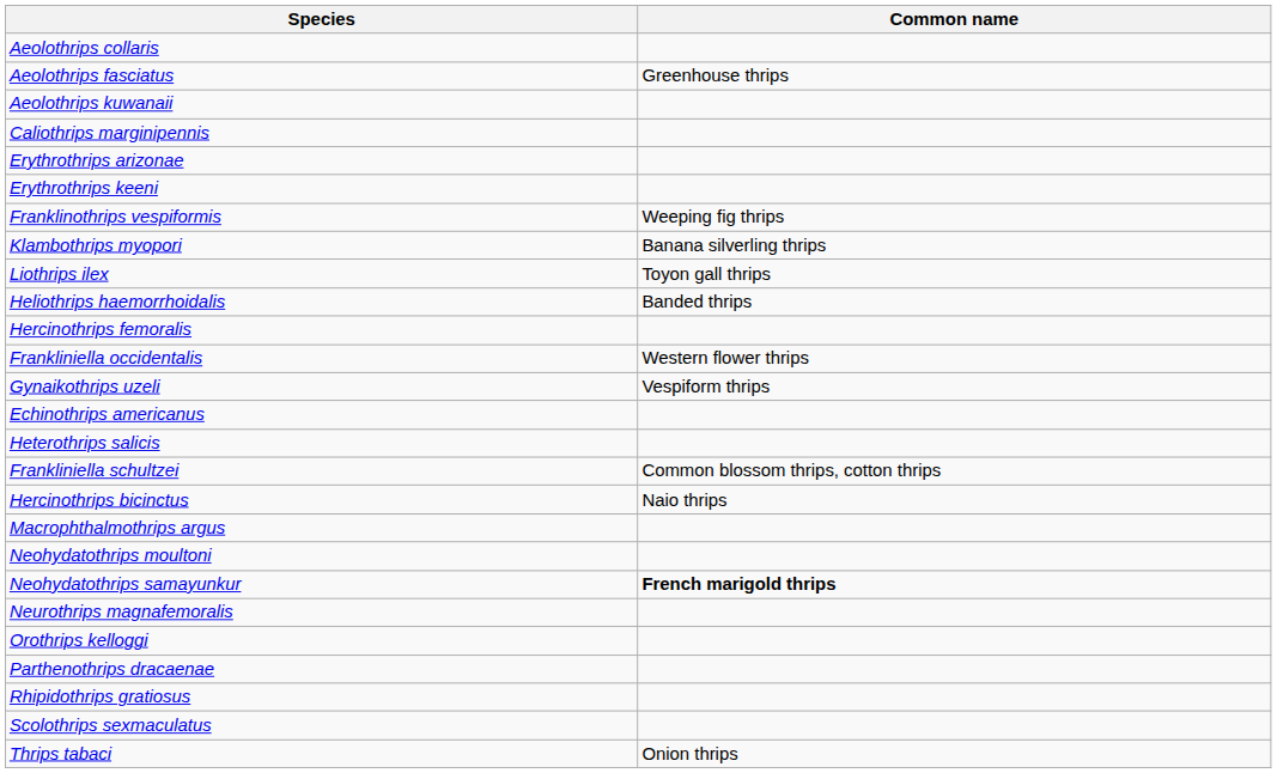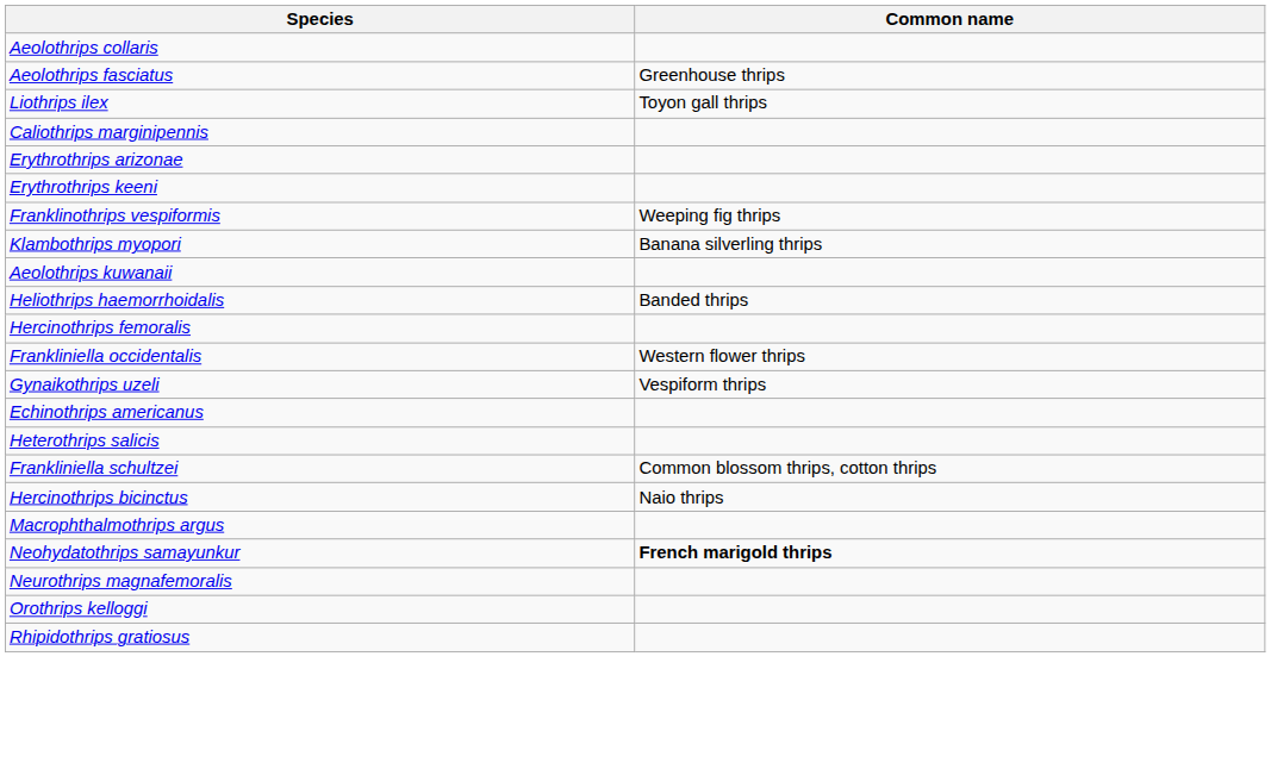 <table width=90% class="wikitable">
 <tr>
 <th width=25%>Species</th>
 <th width=25%>Common name</th>
 </tr>
 <tr>
 <td><em><a href='#'>Aeolothrips collaris</a></em></td>
 <td></td>
 </tr>
 <tr>
 <td><em><a href='#'>Aeolothrips fasciatus</a></em></td>
 <td>Greenhouse thrips</td>
 </tr>
 <tr>
-<td><em><a href='#'>Aeolothrips kuwanaii</a></em></td>
-<td></td>
+<td><em><a href='#'>Liothrips ilex</a></em></td>
+<td>Toyon gall thrips</td>
 </tr>
 <tr>
 <td><em><a href='#'>Caliothrips marginipennis</a></em></td>
 <td></td>
 </tr>
 <tr>
 <td><em><a href='#'>Erythrothrips arizonae</a></em></td>
 <td></td>
 </tr>
 <tr>
 <td><em><a href='#'>Erythrothrips keeni</a></em></td>
 <td></td>
 </tr>
 <tr>
 <td><em><a href='#'>Franklinothrips vespiformis</a></em></td>
 <td>Weeping fig thrips</td>
 </tr>
 <tr>
 <td><em><a href='#'>Klambothrips myopori</a></em></td>
 <td>Banana silverling thrips</td>
 </tr>
 <tr>
-<td><em><a href='#'>Liothrips ilex</a></em></td>
-<td>Toyon gall thrips</td>
+<td><em><a href='#'>Aeolothrips kuwanaii</a></em></td>
+<td></td>
 </tr>
 <tr>
 <td><em><a href='#'>Heliothrips haemorrhoidalis</a></em></td>
 <td>Banded thrips</td>
 </tr>
 <tr>
 <td><em><a href='#'>Hercinothrips femoralis</a></em></td>
 <td></td>
 </tr>
 <tr>
 <td><em><a href='#'>Frankliniella occidentalis</a></em></td>
 <td>Western flower thrips</td>
 </tr>
 <tr>
 <td><em><a href='#'>Gynaikothrips uzeli</a></em></td>
 <td>Vespiform thrips</td>
 </tr>
 <tr>
 <td><em><a href='#'>Echinothrips americanus</a></em></td>
 <td></td>
 </tr>
 <tr>
 <td><em><a href='#'>Heterothrips salicis</a></em></td>
 <td></td>
 </tr>
 <tr>
 <td><em><a href='#'>Frankliniella schultzei</a></em></td>
 <td>Common blossom thrips, cotton thrips</td>
 </tr>
 <tr>
 <td><em><a href='#'>Hercinothrips bicinctus</a></em></td>
 <td>Naio thrips</td>
 </tr>
 <tr>
 <td><em><a href='#'>Macrophthalmothrips argus</a></em></td>
 <td></td>
 </tr>
 <tr>
-<td><em><a href='#'>Neohydatothrips moultoni</a></em></td>
-<td></td>
-</tr>
-<tr>
 <td><em><a href='#'>Neohydatothrips samayunkur</a></em></td>
 <td><strong>French marigold thrips</strong></td>
 </tr>
 <tr>
 <td><em><a href='#'>Neurothrips magnafemoralis</a></em></td>
 <td></td>
 </tr>
 <tr>
 <td><em><a href='#'>Orothrips kelloggi</a></em></td>
 <td></td>
 </tr>
 <tr>
-<td><em><a href='#'>Parthenothrips dracaenae</a></em></td>
-<td></td>
-</tr>
-<tr>
 <td><em><a href='#'>Rhipidothrips gratiosus</a></em></td>
 <td></td>
 </tr>
-<tr>
-<td><em><a href='#'>Scolothrips sexmaculatus</a></em></td>
-<td></td>
-</tr>
-<tr>
-<td><em><a href='#'>Thrips tabaci</a></em></td>
-<td>Onion thrips</td>
-</tr>
 </table>
